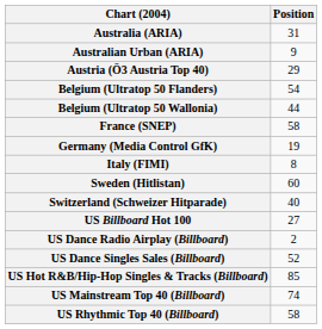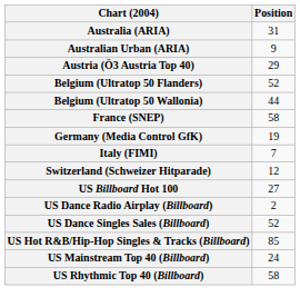 <table class="wikitable sortable plainrowheaders" style="text-align:center">
 <tr>
 <th>Chart (2004)</th>
 <th>Position</th>
 </tr>
 <tr>
 <th scope="row">Australia (ARIA)</th>
 <td>31</td>
 </tr>
 <tr>
 <th scope="row">Australian Urban (ARIA)</th>
 <td>9</td>
 </tr>
 <tr>
 <th scope="row">Austria (Ö3 Austria Top 40)</th>
 <td>29</td>
 </tr>
 <tr>
 <th scope="row">Belgium (Ultratop 50 Flanders)</th>
-<td>54</td>
+<td>52</td>
 </tr>
 <tr>
 <th scope="row">Belgium (Ultratop 50 Wallonia)</th>
 <td>44</td>
 </tr>
 <tr>
 <th scope="row">France (SNEP)</th>
 <td>58</td>
 </tr>
 <tr>
 <th scope="row">Germany (Media Control GfK)</th>
 <td>19</td>
 </tr>
 <tr>
 <th scope="row">Italy (FIMI)</th>
-<td>8</td>
-</tr>
-<tr>
-<th scope="row">Sweden (Hitlistan)</th>
-<td>60</td>
+<td>7</td>
 </tr>
 <tr>
 <th scope="row">Switzerland (Schweizer Hitparade)</th>
-<td>40</td>
+<td>12</td>
 </tr>
 <tr>
 <th scope="row">US <em>Billboard</em> Hot 100</th>
 <td>27</td>
 </tr>
 <tr>
 <th scope="row">US Dance Radio Airplay (<em>Billboard</em>)</th>
 <td>2</td>
 </tr>
 <tr>
 <th scope="row">US Dance Singles Sales (<em>Billboard</em>)</th>
 <td>52</td>
 </tr>
 <tr>
 <th scope="row">US Hot R&B/Hip-Hop Singles & Tracks (<em>Billboard</em>)</th>
 <td>85</td>
 </tr>
 <tr>
 <th scope="row">US Mainstream Top 40 (<em>Billboard</em>)</th>
-<td>74</td>
+<td>24</td>
 </tr>
 <tr>
 <th scope="row">US Rhythmic Top 40 (<em>Billboard</em>)</th>
 <td>58</td>
 </tr>
 </table>
